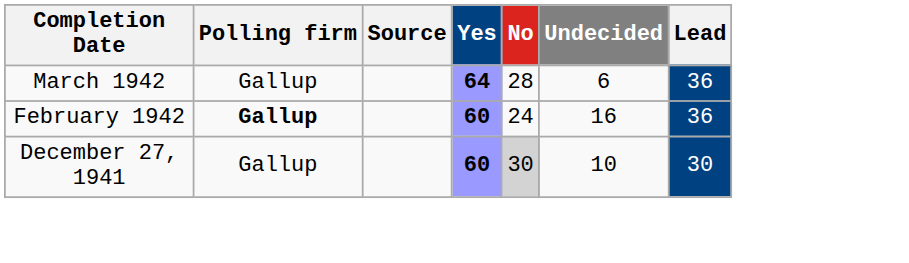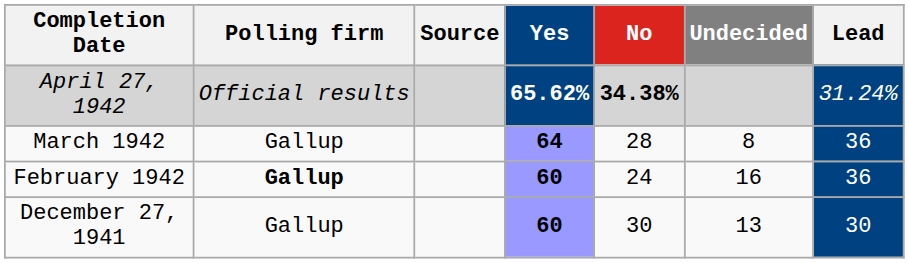 <table class="wikitable sortable" style="text-align:center;font-size:95%;line-height:14px">
 <tr>
 <th ! style="width:100px;">Completion Date</th>
 <th>Polling firm</th>
 <th>Source</th>
 <th style="background:#004281; color:white">Yes</th>
 <th style="background:#dc241f; color:white;">No</th>
 <th style="background:gray;color:white">Undecided</th>
 <th class="unsortable">Lead</th>
 </tr>
 <tr>
+<td style="background:#D5D5D5"><em>April 27, 1942</em></td>
+<td style="background:#D5D5D5"><em>Official results</em></td>
+<td style="background:#D5D5D5;"></td>
+<td style="background:#004281; color:white"><strong>65.62%</strong></td>
+<td style="background:#D5D5D5;"><strong>34.38%</strong></td>
+<td style="background:#D5D5D5"></td>
+<td style="background:#004281; color:white;"><em>31.24%</em></td>
+</tr>
+<tr>
 <td>March 1942</td>
 <td>Gallup</td>
 <td></td>
 <td style="background:#99f;"><strong>64</strong></td>
 <td>28</td>
-<td>6</td>
+<td>8</td>
 <td style="background:#004281; color:white;">36</td>
 </tr>
 <tr>
 <td>February 1942</td>
 <td><strong>Gallup</strong></td>
 <td></td>
 <td style="background:#99f;"><strong>60</strong></td>
 <td>24</td>
 <td>16</td>
 <td style="background:#004281; color:white;">36</td>
 </tr>
 <tr>
 <td>December 27, 1941</td>
 <td>Gallup</td>
 <td></td>
 <td style="background:#99f;"><strong>60</strong></td>
-<td style="background: lightgrey;">30</td>
-<td>10</td>
+<td>30</td>
+<td>13</td>
 <td style="background:#004281; color:white;">30</td>
 </tr>
 </table>
